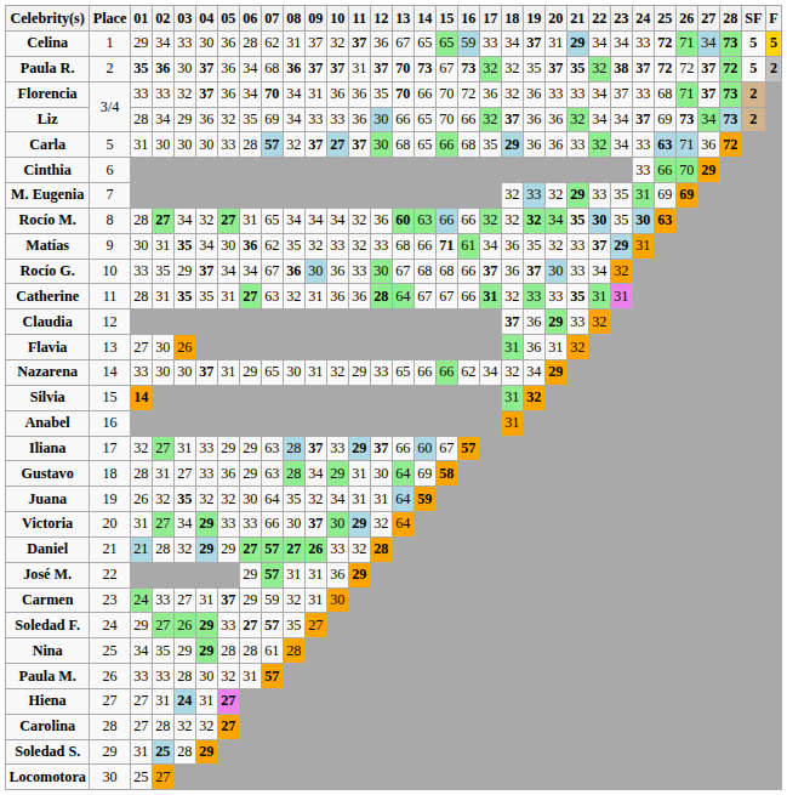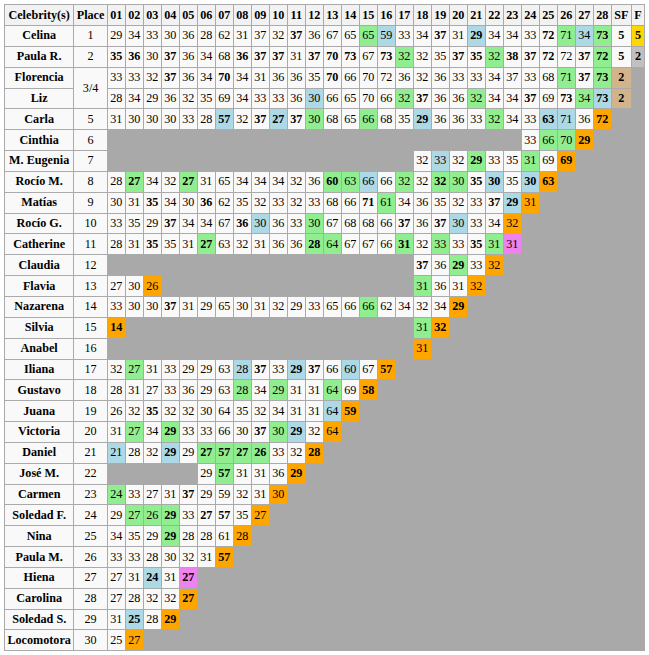 <table class="wikitable sortable" style="font-size:76%; text-align:center; white-space:nowrap; width:20%">
 <tr>
 <th style="width: 12%;">Celebrity(s)</th>
 <th style="width: 4%;">Place</th>
 <th style="width: 2%;">01</th>
 <th style="width: 2%;">02</th>
 <th style="width: 2%;">03</th>
 <th style="width: 2%;">04</th>
 <th style="width: 2%;">05</th>
 <th style="width: 2%;">06</th>
 <th style="width: 2%;">07</th>
 <th style="width: 2%;">08</th>
 <th style="width: 2%;">09</th>
 <th style="width: 2%;">10</th>
 <th style="width: 2%;">11</th>
 <th style="width: 2%;">12</th>
 <th style="width: 2%;">13</th>
 <th style="width: 2%;">14</th>
 <th style="width: 2%;">15</th>
 <th style="width: 2%;">16</th>
 <th style="width: 2%;">17</th>
 <th style="width: 2%;">18</th>
 <th style="width: 2%;">19</th>
 <th style="width: 2%;">20</th>
 <th style="width: 2%;">21</th>
 <th style="width: 2%;">22</th>
 <th style="width: 2%;">23</th>
 <th style="width: 2%;">24</th>
 <th style="width: 2%;">25</th>
 <th style="width: 2%;">26</th>
 <th style="width: 2%;">27</th>
 <th style="width: 2%;">28</th>
 <th style="width: 2%;">SF</th>
 <th style="width: 2%;">F</th>
 </tr>
 <tr>
 <td><strong>Celina</strong></td>
 <td>1</td>
 <td>29</td>
 <td>34</td>
 <td>33</td>
 <td>30</td>
 <td>36</td>
 <td>28</td>
 <td>62</td>
 <td>31</td>
 <td>37</td>
 <td>32</td>
 <td><span><strong>37</strong></span></td>
 <td>36</td>
 <td>67</td>
 <td>65</td>
 <td style="background:lightgreen;">65</td>
 <td style="background:lightblue;">59</td>
 <td>33</td>
 <td>34</td>
 <td><span><strong>37</strong></span></td>
 <td>31</td>
 <td style="background:lightblue;"><span><strong>29</strong></span></td>
 <td>34</td>
 <td>34</td>
 <td>33</td>
 <td><span><strong>72</strong></span></td>
 <td style="background:lightgreen;">71</td>
 <td style="background:lightblue;">34</td>
 <td style="background:lightgreen;"><span><strong>73</strong></span></td>
 <td><span><strong>5</strong></span></td>
 <td style="background:gold;"><span><strong>5</strong></span></td>
 </tr>
 <tr>
 <td><strong>Paula R.</strong></td>
 <td>2</td>
 <td><span><strong>35</strong></span></td>
 <td><span><strong>36</strong></span></td>
 <td>30</td>
 <td><span><strong>37</strong></span></td>
 <td>36</td>
 <td>34</td>
 <td>68</td>
 <td><span><strong>36</strong></span></td>
 <td><span><strong>37</strong></span></td>
 <td><span><strong>37</strong></span></td>
 <td>31</td>
 <td><span><strong>37</strong></span></td>
 <td><span><strong>70</strong></span></td>
 <td><span><strong>73</strong></span></td>
 <td>67</td>
 <td><span><strong>73</strong></span></td>
 <td style="background:lightgreen;">32</td>
 <td>32</td>
 <td>35</td>
 <td><span><strong>37</strong></span></td>
 <td><span><strong>35</strong></span></td>
 <td style="background:lightgreen;">32</td>
 <td><span><strong>38</strong></span></td>
 <td><span><strong>37</strong></span></td>
 <td><span><strong>72</strong></span></td>
 <td>72</td>
 <td><span><strong>37</strong></span></td>
 <td style="background:lightgreen;"><span><strong>72</strong></span></td>
 <td><span><strong>5</strong></span></td>
 <td style="background:silver;"><span><strong>2</strong></span></td>
 </tr>
 <tr>
 <td><strong>Florencia</strong></td>
 <td rowspan="2">3/4</td>
 <td>33</td>
 <td>33</td>
 <td>32</td>
 <td><span><strong>37</strong></span></td>
 <td>36</td>
 <td>34</td>
 <td><span><strong>70</strong></span></td>
 <td>34</td>
 <td>31</td>
 <td>36</td>
 <td>36</td>
 <td>35</td>
 <td><span><strong>70</strong></span></td>
 <td>66</td>
 <td>70</td>
 <td>72</td>
 <td>36</td>
 <td>32</td>
 <td>36</td>
 <td>33</td>
 <td>33</td>
 <td>34</td>
 <td>37</td>
 <td>33</td>
 <td>68</td>
 <td style="background:lightgreen;">71</td>
 <td><span><strong>37</strong></span></td>
 <td style="background:lightgreen;"><span><strong>73</strong></span></td>
 <td style="background:tan;"><span><strong>2</strong></span></td>
 <td style="background:darkgrey;"></td>
 </tr>
 <tr>
 <td><strong>Liz</strong></td>
 <td>28</td>
 <td>34</td>
 <td>29</td>
 <td>36</td>
 <td>32</td>
 <td>35</td>
 <td>69</td>
 <td>34</td>
 <td>33</td>
 <td>33</td>
 <td>36</td>
 <td style="background:lightblue;">30</td>
 <td>66</td>
 <td>65</td>
 <td>70</td>
 <td>66</td>
 <td style="background:lightgreen;">32</td>
 <td><span><strong>37</strong></span></td>
 <td>36</td>
 <td>36</td>
 <td style="background:lightgreen;">32</td>
 <td>34</td>
 <td>34</td>
 <td><span><strong>37</strong></span></td>
 <td>69</td>
 <td><span><strong>73</strong></span></td>
 <td style="background:lightgreen;">34</td>
 <td style="background:lightblue;"><span><strong>73</strong></span></td>
 <td style="background:tan;"><span><strong>2</strong></span></td>
 <td style="background:darkgrey;"></td>
 </tr>
 <tr>
 <td><strong>Carla</strong></td>
 <td>5</td>
 <td>31</td>
 <td>30</td>
 <td>30</td>
 <td>30</td>
 <td>33</td>
 <td>28</td>
 <td style="background:lightblue;"><span><strong>57</strong></span></td>
 <td>32</td>
 <td><span><strong>37</strong></span></td>
 <td style="background:lightblue;"><span><strong>27</strong></span></td>
 <td><span><strong>37</strong></span></td>
 <td style="background:lightgreen;">30</td>
 <td>68</td>
 <td>65</td>
 <td style="background:lightgreen;">66</td>
 <td>68</td>
 <td>35</td>
 <td style="background:lightblue;"><span><strong>29</strong></span></td>
 <td>36</td>
 <td>36</td>
 <td>33</td>
 <td style="background:lightgreen;">32</td>
 <td>34</td>
 <td>33</td>
 <td style="background:lightblue;"><span><strong>63</strong></span></td>
 <td style="background:lightblue;">71</td>
 <td>36</td>
 <td style="background:orange;"><span><strong>72</strong></span></td>
 <td style="background:darkgrey;" colspan="2"></td>
 </tr>
 <tr>
 <td><strong>Cinthia</strong></td>
 <td>6</td>
 <td style="background:darkgrey;" colspan="23"></td>
 <td>33</td>
 <td style="background:lightgreen;">66</td>
 <td style="background:lightgreen;">70</td>
 <td style="background:orange;"><span><strong>29</strong></span></td>
 <td style="background:darkgrey;" colspan="3"></td>
 </tr>
 <tr>
 <td><strong>M. Eugenia</strong></td>
 <td>7</td>
 <td style="background:darkgrey;" colspan="17"></td>
 <td>32</td>
 <td style="background:lightblue;">33</td>
 <td>32</td>
 <td style="background:lightgreen;"><span><strong>29</strong></span></td>
 <td>33</td>
 <td>35</td>
 <td style="background:lightgreen;">31</td>
 <td>69</td>
 <td style="background:orange;"><span><strong>69</strong></span></td>
 <td style="background:darkgrey;" colspan="4"></td>
 </tr>
 <tr>
 <td><strong>Rocío M.</strong></td>
 <td>8</td>
 <td>28</td>
 <td style="background:lightgreen;"><span><strong>27</strong></span></td>
 <td>34</td>
 <td>32</td>
 <td style="background:lightgreen;"><span><strong>27</strong></span></td>
 <td>31</td>
 <td>65</td>
 <td>34</td>
 <td>34</td>
 <td>34</td>
 <td>32</td>
 <td>36</td>
 <td style="background:lightgreen;"><span><strong>60</strong></span></td>
 <td style="background:lightgreen;">63</td>
 <td style="background:lightblue;">66</td>
 <td>66</td>
 <td style="background:lightgreen;">32</td>
 <td>32</td>
 <td style="background:lightgreen;"><span><strong>32</strong></span></td>
-<td style="background:lightgreen;">34</td>
+<td style="background:lightgreen;">30</td>
 <td><span><strong>35</strong></span></td>
 <td style="background:lightblue;"><span><strong>30</strong></span></td>
 <td>35</td>
 <td style="background:lightblue;"><span><strong>30</strong></span></td>
 <td style="background:orange;"><span><strong>63</strong></span></td>
 <td style="background:darkgrey;" colspan="7"></td>
 </tr>
 <tr>
 <td><strong>Matías</strong></td>
 <td>9</td>
 <td>30</td>
 <td>31</td>
 <td><span><strong>35</strong></span></td>
 <td>34</td>
 <td>30</td>
 <td><span><strong>36</strong></span></td>
 <td>62</td>
 <td>35</td>
 <td>32</td>
 <td>33</td>
 <td>32</td>
 <td>33</td>
 <td>68</td>
 <td>66</td>
 <td><span><strong>71</strong></span></td>
 <td style="background:lightgreen;">61</td>
 <td>34</td>
 <td>36</td>
 <td>35</td>
 <td>32</td>
 <td>33</td>
 <td><span><strong>37</strong></span></td>
 <td style="background:lightblue;"><span><strong>29</strong></span></td>
 <td style="background:orange;">31</td>
 <td style="background:darkgrey;" colspan="9"></td>
 </tr>
 <tr>
 <td><strong>Rocío G.</strong></td>
 <td>10</td>
 <td>33</td>
 <td>35</td>
 <td>29</td>
 <td><span><strong>37</strong></span></td>
 <td>34</td>
 <td>34</td>
 <td>67</td>
 <td><span><strong>36</strong></span></td>
 <td style="background:lightblue;">30</td>
 <td>36</td>
 <td>33</td>
 <td style="background:lightgreen;">30</td>
 <td>67</td>
 <td>68</td>
 <td>68</td>
 <td>66</td>
 <td><span><strong>37</strong></span></td>
 <td>36</td>
 <td><span><strong>37</strong></span></td>
 <td style="background:lightblue;">30</td>
 <td>33</td>
 <td>34</td>
 <td style="background:orange;">32</td>
 <td style="background:darkgrey;" colspan="10"></td>
 </tr>
 <tr>
 <td><strong>Catherine</strong></td>
 <td>11</td>
 <td>28</td>
 <td>31</td>
 <td><span><strong>35</strong></span></td>
 <td>35</td>
 <td>31</td>
 <td style="background:lightgreen;"><span><strong>27</strong></span></td>
 <td>63</td>
 <td>32</td>
 <td>31</td>
 <td>36</td>
 <td>36</td>
 <td style="background:lightgreen;"><span><strong>28</strong></span></td>
 <td style="background:lightgreen;">64</td>
 <td>67</td>
 <td>67</td>
 <td>66</td>
 <td style="background:lightgreen;"><span><strong>31</strong></span></td>
 <td>32</td>
 <td style="background:lightgreen;">33</td>
 <td>33</td>
 <td><span><strong>35</strong></span></td>
 <td style="background:lightgreen;">31</td>
 <td style="background:violet;">31</td>
 <td style="background:darkgrey;" colspan="10"></td>
 </tr>
 <tr>
 <td><strong>Claudia</strong></td>
 <td>12</td>
 <td style="background:darkgrey;" colspan="17"></td>
 <td><span><strong>37</strong></span></td>
 <td>36</td>
 <td style="background:lightgreen;"><span><strong>29</strong></span></td>
 <td>33</td>
 <td style="background:orange;">32</td>
 <td style="background:darkgrey;" colspan="11"></td>
 </tr>
 <tr>
 <td><strong>Flavia</strong></td>
 <td>13</td>
 <td>27</td>
 <td>30</td>
 <td style="background:orange;">26</td>
 <td style="background:darkgrey;" colspan="14"></td>
 <td style="background:lightgreen;">31</td>
 <td>36</td>
 <td>31</td>
 <td style="background:orange;">32</td>
 <td style="background:darkgrey;" colspan="12"></td>
 </tr>
 <tr>
 <td><strong>Nazarena</strong></td>
 <td>14</td>
 <td>33</td>
 <td>30</td>
 <td>30</td>
 <td><span><strong>37</strong></span></td>
 <td>31</td>
 <td>29</td>
 <td>65</td>
 <td>30</td>
 <td>31</td>
 <td>32</td>
 <td>29</td>
 <td>33</td>
 <td>65</td>
 <td>66</td>
 <td style="background:lightgreen;">66</td>
 <td>62</td>
 <td>34</td>
 <td>32</td>
 <td>34</td>
 <td style="background:orange;"><span><strong>29</strong></span></td>
 <td style="background:darkgrey;" colspan="13"></td>
 </tr>
 <tr>
 <td><strong>Silvia</strong></td>
 <td>15</td>
 <td style="background:orange;"><span><strong>14</strong></span></td>
 <td style="background:darkgrey;" colspan="16"></td>
 <td style="background:lightgreen;">31</td>
 <td style="background:orange;"><span><strong>32</strong></span></td>
 <td style="background:darkgrey;" colspan="14"></td>
 </tr>
 <tr>
 <td><strong>Anabel</strong></td>
 <td>16</td>
 <td style="background:darkgrey;" colspan="17"></td>
 <td style="background:orange;">31</td>
 <td style="background:darkgrey;" colspan="15"></td>
 </tr>
 <tr>
 <td><strong>Iliana</strong></td>
 <td>17</td>
 <td>32</td>
 <td style="background:lightgreen;">27</td>
 <td>31</td>
 <td>33</td>
 <td>29</td>
 <td>29</td>
 <td>63</td>
 <td style="background:lightblue;">28</td>
 <td><span><strong>37</strong></span></td>
 <td>33</td>
 <td style="background:lightblue;"><span><strong>29</strong></span></td>
 <td><span><strong>37</strong></span></td>
 <td>66</td>
 <td style="background:lightblue;">60</td>
 <td>67</td>
 <td style="background:orange;"><span><strong>57</strong></span></td>
 <td style="background:darkgrey;" colspan="16"></td>
 </tr>
 <tr>
 <td><strong>Gustavo</strong></td>
 <td>18</td>
 <td>28</td>
 <td>31</td>
 <td>27</td>
 <td>33</td>
 <td>36</td>
 <td>29</td>
 <td>63</td>
 <td style="background:lightgreen;">28</td>
 <td>34</td>
 <td style="background:lightgreen;">29</td>
 <td>31</td>
-<td>30</td>
+<td>31</td>
 <td style="background:lightgreen;">64</td>
 <td>69</td>
 <td style="background:orange;"><span><strong>58</strong></span></td>
 <td style="background:darkgrey;" colspan="17"></td>
 </tr>
 <tr>
 <td><strong>Juana</strong></td>
 <td>19</td>
 <td>26</td>
 <td>32</td>
 <td><span><strong>35</strong></span></td>
 <td>32</td>
 <td>32</td>
 <td>30</td>
 <td>64</td>
 <td>35</td>
 <td>32</td>
 <td>34</td>
 <td>31</td>
 <td>31</td>
 <td style="background:lightblue;">64</td>
 <td style="background:orange;"><span><strong>59</strong></span></td>
 <td style="background:darkgrey;" colspan="18"></td>
 </tr>
 <tr>
 <td><strong>Victoria</strong></td>
 <td>20</td>
 <td>31</td>
 <td style="background:lightgreen;">27</td>
 <td>34</td>
 <td style="background:lightgreen;"><span><strong>29</strong></span></td>
 <td>33</td>
 <td>33</td>
 <td>66</td>
 <td>30</td>
 <td><span><strong>37</strong></span></td>
 <td style="background:lightgreen;">30</td>
 <td style="background:lightblue;"><span><strong>29</strong></span></td>
 <td>32</td>
 <td style="background:orange;">64</td>
 <td style="background:darkgrey;" colspan="19"></td>
 </tr>
 <tr>
 <td><strong>Daniel</strong></td>
 <td>21</td>
 <td style="background:lightblue;">21</td>
 <td>28</td>
 <td>32</td>
 <td style="background:lightblue;"><span><strong>29</strong></span></td>
 <td>29</td>
 <td style="background:lightgreen;"><span><strong>27</strong></span></td>
 <td style="background:lightgreen;"><span><strong>57</strong></span></td>
 <td style="background:lightgreen;"><span><strong>27</strong></span></td>
 <td style="background:lightgreen;"><span><strong>26</strong></span></td>
 <td>33</td>
 <td>32</td>
 <td style="background:orange;"><span><strong>28</strong></span></td>
 <td style="background:darkgrey;" colspan="20"></td>
 </tr>
 <tr>
 <td><strong>José M.</strong></td>
 <td>22</td>
 <td style="background:darkgrey;" colspan="5"></td>
 <td>29</td>
 <td style="background:lightgreen;"><span><strong>57</strong></span></td>
 <td>31</td>
 <td>31</td>
 <td>36</td>
 <td style="background:orange;"><span><strong>29</strong></span></td>
 <td style="background:darkgrey;" colspan="21"></td>
 </tr>
 <tr>
 <td><strong>Carmen</strong></td>
 <td>23</td>
 <td style="background:lightgreen;">24</td>
 <td>33</td>
 <td>27</td>
 <td>31</td>
 <td><span><strong>37</strong></span></td>
 <td>29</td>
 <td>59</td>
 <td>32</td>
 <td>31</td>
 <td style="background:orange;">30</td>
 <td style="background:darkgrey;" colspan="22"></td>
 </tr>
 <tr>
 <td><strong>Soledad F.</strong></td>
 <td>24</td>
 <td>29</td>
 <td style="background:lightgreen;">27</td>
 <td style="background:lightgreen;">26</td>
 <td style="background:lightgreen;"><span><strong>29</strong></span></td>
 <td>33</td>
 <td><span><strong>27</strong></span></td>
 <td><span><strong>57</strong></span></td>
 <td>35</td>
 <td style="background:orange;">27</td>
 <td style="background:darkgrey;" colspan="23"></td>
 </tr>
 <tr>
 <td><strong>Nina</strong></td>
 <td>25</td>
 <td>34</td>
 <td>35</td>
 <td>29</td>
 <td style="background:lightgreen;"><span><strong>29</strong></span></td>
 <td>28</td>
 <td>28</td>
 <td>61</td>
 <td style="background:orange;">28</td>
 <td style="background:darkgrey;" colspan="24"></td>
 </tr>
 <tr>
 <td><strong>Paula M.</strong></td>
 <td>26</td>
 <td>33</td>
 <td>33</td>
 <td>28</td>
 <td>30</td>
 <td>32</td>
 <td>31</td>
 <td style="background:orange;"><span><strong>57</strong></span></td>
 <td style="background:darkgrey;" colspan="25"></td>
 </tr>
 <tr>
 <td><strong>Hiena</strong></td>
 <td>27</td>
 <td>27</td>
 <td>31</td>
 <td style="background:lightblue;"><span><strong>24</strong></span></td>
 <td>31</td>
 <td style="background:violet;"><span><strong>27</strong></span></td>
 <td style="background:darkgrey;" colspan="26"></td>
 </tr>
 <tr>
 <td><strong>Carolina</strong></td>
 <td>28</td>
 <td>27</td>
 <td>28</td>
 <td>32</td>
 <td>32</td>
 <td style="background:orange;"><span><strong>27</strong></span></td>
 <td style="background:darkgrey;" colspan="27"></td>
 </tr>
 <tr>
 <td><strong>Soledad S.</strong></td>
 <td>29</td>
 <td>31</td>
 <td style="background:lightblue;"><span><strong>25</strong></span></td>
 <td>28</td>
 <td style="background:orange;"><span><strong>29</strong></span></td>
 <td style="background:darkgrey;" colspan="28"></td>
 </tr>
 <tr>
 <td><strong>Locomotora</strong></td>
 <td>30</td>
 <td>25</td>
 <td style="background:orange;">27</td>
 <td style="background:darkgrey;" colspan="29"></td>
 </tr>
 </table>
